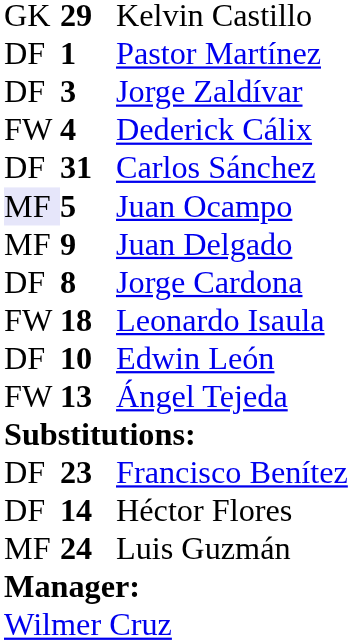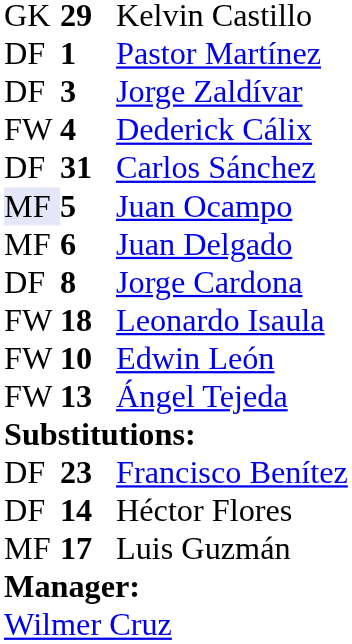 <table style = "font-size: 90%" cellspacing = "0" cellpadding = "0">
 <tr>
 <td colspan = 4></td>
 </tr>
 <tr>
 <th style="width:25px;"></th>
 <th style="width:25px;"></th>
 </tr>
 <tr>
 <td>GK</td>
 <td><strong>29</strong></td>
 <td> Kelvin Castillo</td>
 </tr>
 <tr>
 <td>DF</td>
 <td><strong>1</strong></td>
 <td> <a href='#'>Pastor Martínez</a></td>
 </tr>
 <tr>
 <td>DF</td>
 <td><strong>3</strong></td>
 <td> <a href='#'>Jorge Zaldívar</a></td>
 </tr>
 <tr>
 <td>FW</td>
 <td><strong>4</strong></td>
 <td> <a href='#'>Dederick Cálix</a></td>
 </tr>
 <tr>
 <td>DF</td>
 <td><strong>31</strong></td>
 <td> <a href='#'>Carlos Sánchez</a></td>
 </tr>
 <tr>
 <td style="background: lavender;">MF</td>
 <td><strong>5</strong></td>
 <td> <a href='#'>Juan Ocampo</a></td>
 </tr>
 <tr>
 <td>MF</td>
-<td><strong>9</strong></td>
+<td><strong>6</strong></td>
 <td> <a href='#'>Juan Delgado</a></td>
 </tr>
 <tr>
 <td>DF</td>
 <td><strong>8</strong></td>
 <td> <a href='#'>Jorge Cardona</a></td>
 </tr>
 <tr>
 <td>FW</td>
 <td><strong>18</strong></td>
 <td> <a href='#'>Leonardo Isaula</a></td>
 <td></td>
 <td></td>
 </tr>
 <tr>
-<td>DF</td>
+<td>FW</td>
 <td><strong>10</strong></td>
 <td> <a href='#'>Edwin León</a></td>
 <td></td>
 <td></td>
 </tr>
 <tr>
 <td>FW</td>
 <td><strong>13</strong></td>
 <td> <a href='#'>Ángel Tejeda</a></td>
 </tr>
 <tr>
 <td colspan = 3><strong>Substitutions:</strong></td>
 </tr>
 <tr>
 <td>DF</td>
 <td><strong>23</strong></td>
 <td> <a href='#'>Francisco Benítez</a></td>
 <td></td>
 <td></td>
 <td></td>
 <td></td>
 </tr>
 <tr>
 <td>DF</td>
 <td><strong>14</strong></td>
 <td> Héctor Flores</td>
 <td></td>
 <td></td>
 </tr>
 <tr>
 <td>MF</td>
-<td><strong>24</strong></td>
+<td><strong>17</strong></td>
 <td> Luis Guzmán</td>
 <td></td>
 <td></td>
 </tr>
 <tr>
 <td colspan = 3><strong>Manager:</strong></td>
 </tr>
 <tr>
 <td colspan = 3> <a href='#'>Wilmer Cruz</a></td>
 </tr>
 </table>
